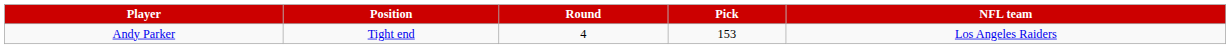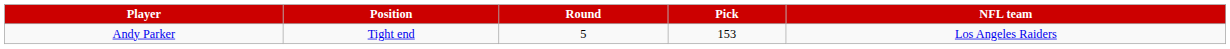 <table class="wikitable" width="80%">
 <tr align="center" style="background:#CC0000; color:white">
 <td><strong>Player</strong></td>
 <td><strong>Position</strong></td>
 <td><strong>Round</strong></td>
 <td><strong>Pick</strong></td>
 <td><strong>NFL team</strong></td>
 </tr>
 <tr align="center">
 <td><a href='#'>Andy Parker</a></td>
 <td><a href='#'>Tight end</a></td>
-<td>4</td>
+<td>5</td>
 <td>153</td>
 <td><a href='#'>Los Angeles Raiders</a></td>
 </tr>
 </table>
